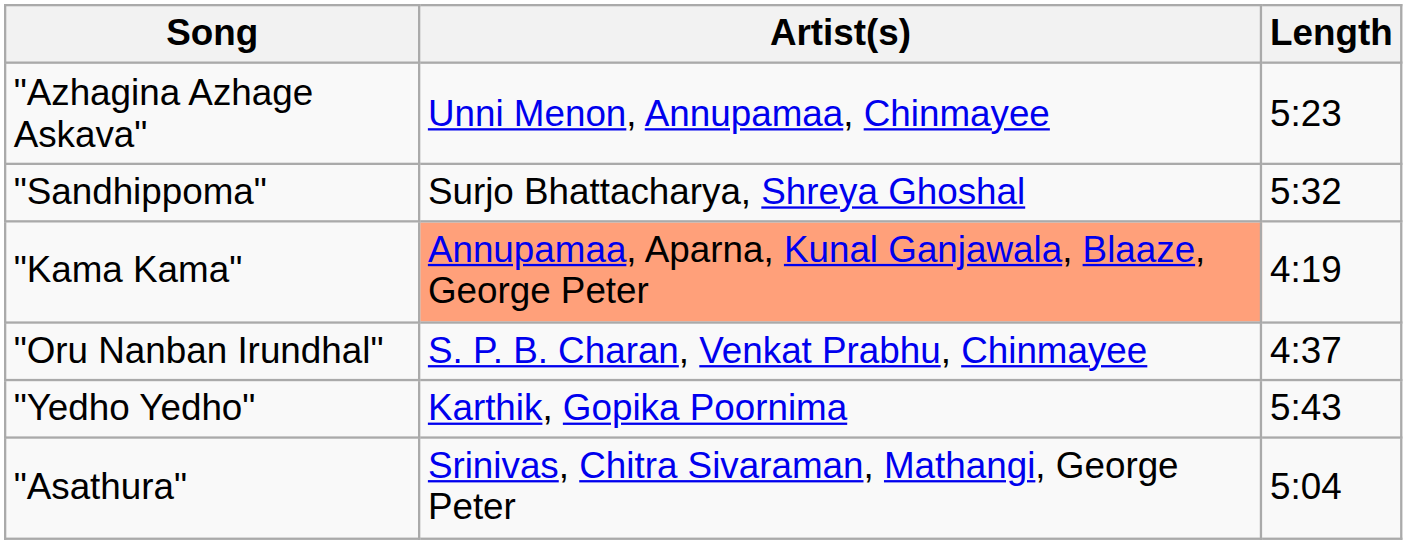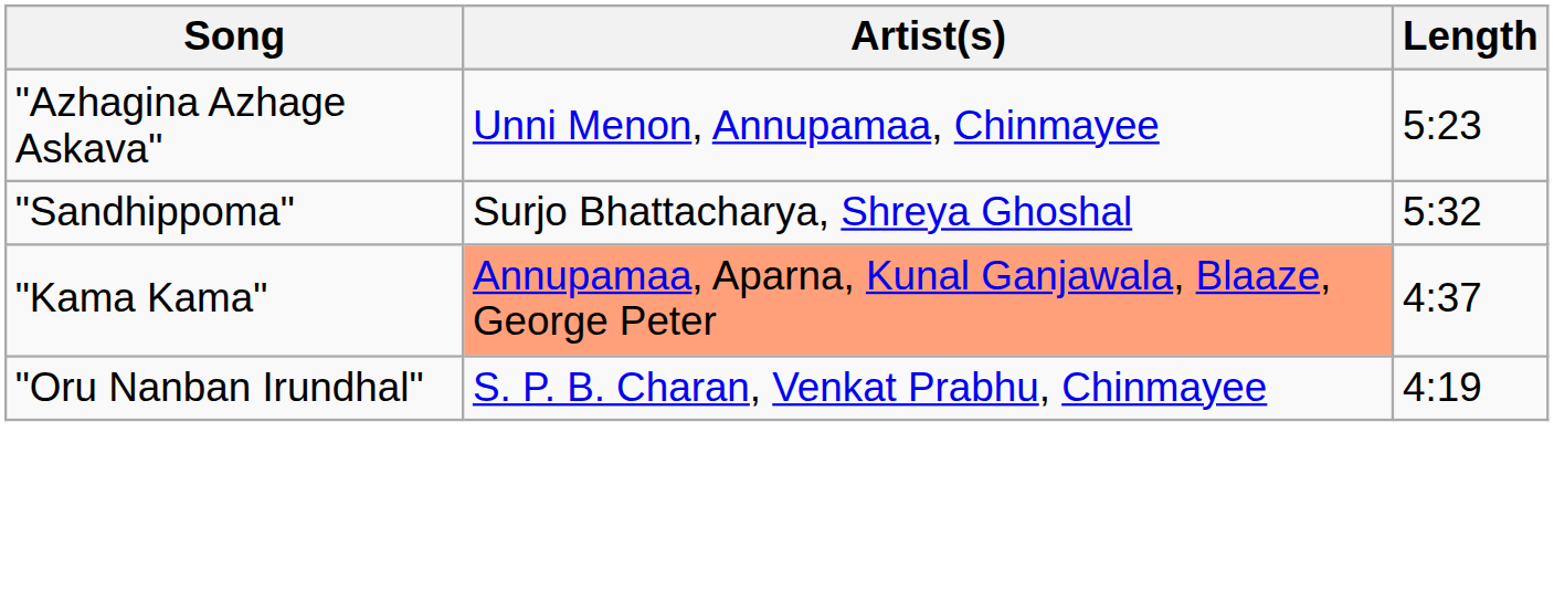 <table class="wikitable">
 <tr>
 <th>Song</th>
 <th>Artist(s)</th>
 <th>Length</th>
 </tr>
 <tr>
 <td>"Azhagina Azhage Askava"</td>
 <td><a href='#'>Unni Menon</a>, <a href='#'>Annupamaa</a>, <a href='#'>Chinmayee</a></td>
 <td>5:23</td>
 </tr>
 <tr>
 <td>"Sandhippoma"</td>
 <td>Surjo Bhattacharya, <a href='#'>Shreya Ghoshal</a></td>
 <td>5:32</td>
 </tr>
 <tr>
 <td>"Kama Kama"</td>
 <td style="background: lightsalmon;"><a href='#'>Annupamaa</a>, Aparna, <a href='#'>Kunal Ganjawala</a>, <a href='#'>Blaaze</a>, George Peter</td>
-<td>4:19</td>
+<td>4:37</td>
 </tr>
 <tr>
 <td>"Oru Nanban Irundhal"</td>
 <td><a href='#'>S. P. B. Charan</a>, <a href='#'>Venkat Prabhu</a>, <a href='#'>Chinmayee</a></td>
-<td>4:37</td>
-</tr>
-<tr>
-<td>"Yedho Yedho"</td>
-<td><a href='#'>Karthik</a>, <a href='#'>Gopika Poornima</a></td>
-<td>5:43</td>
-</tr>
-<tr>
-<td>"Asathura"</td>
-<td><a href='#'>Srinivas</a>, <a href='#'>Chitra Sivaraman</a>, <a href='#'>Mathangi</a>, George Peter</td>
-<td>5:04</td>
+<td>4:19</td>
 </tr>
 </table>
